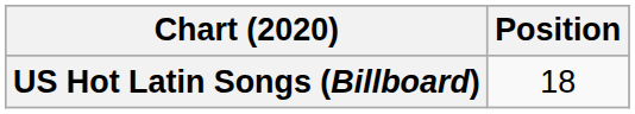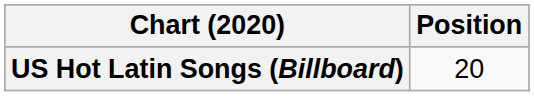 <table class="wikitable plainrowheaders" style="text-align:center">
 <tr>
 <th scope="col">Chart (2020)</th>
 <th scope="col">Position</th>
 </tr>
 <tr>
 <th scope="row">US Hot Latin Songs (<em>Billboard</em>)</th>
-<td>18</td>
+<td>20</td>
 </tr>
 </table>
